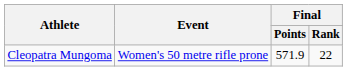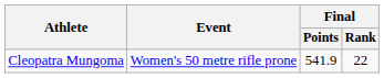 <table class="wikitable" style="font-size:90%">
 <tr>
 <th rowspan=2>Athlete</th>
 <th rowspan=2>Event</th>
 <th colspan=2>Final</th>
 </tr>
 <tr style="font-size:95%">
 <th>Points</th>
 <th>Rank</th>
 </tr>
 <tr align=center>
 <td align=left><a href='#'>Cleopatra Mungoma</a></td>
 <td align=left><a href='#'>Women's 50 metre rifle prone</a></td>
-<td>571.9</td>
+<td>541.9</td>
 <td>22</td>
 </tr>
 </table>
